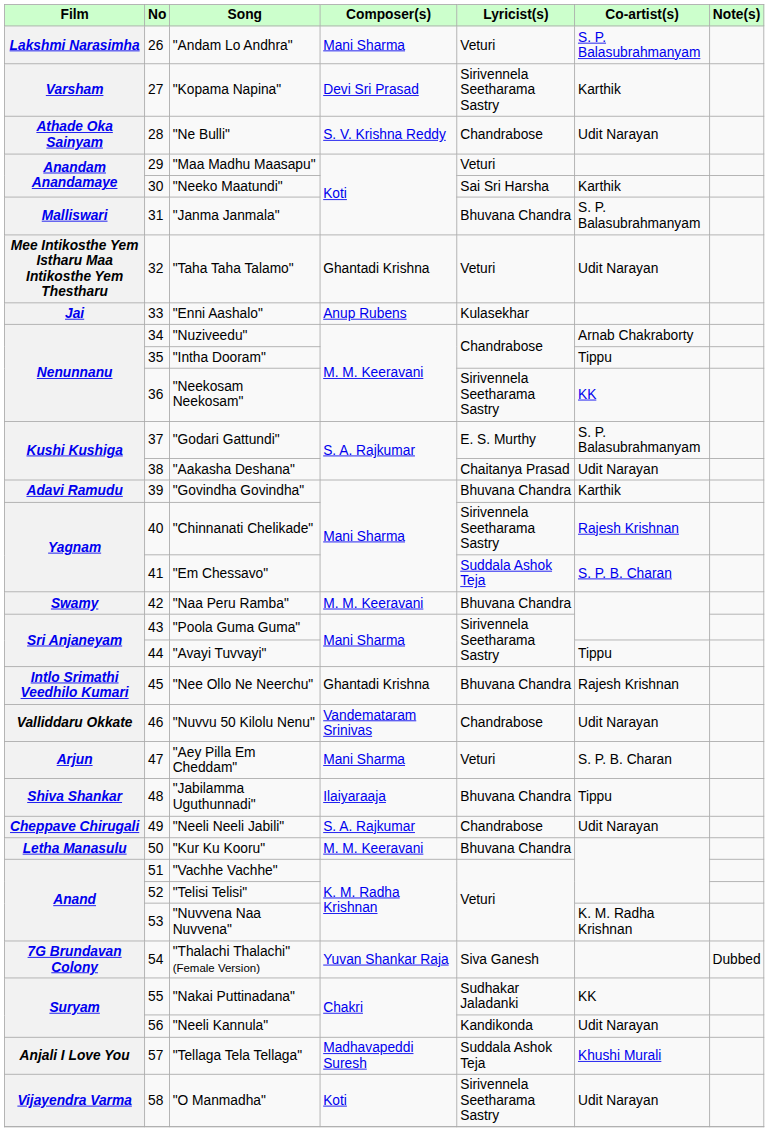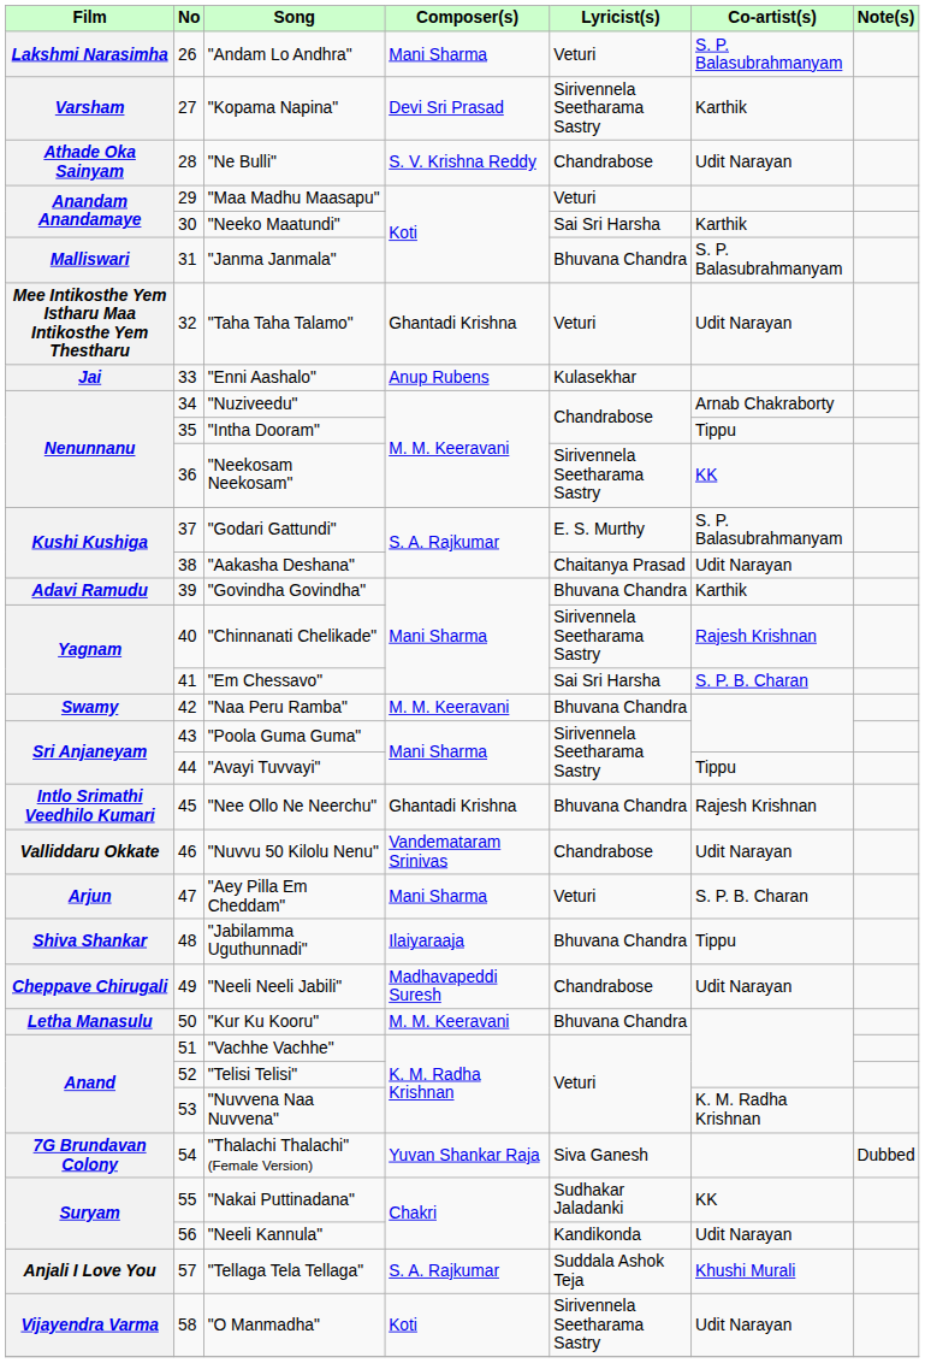 <table class="wikitable plainrowheaders" width="100%" "textcolor:#000;">
 <tr style="background:#cfc; text-align:center;">
 <td scope="col" width=21%><strong>Film</strong></td>
 <td><strong>No</strong></td>
 <td scope="col" width=23%><strong>Song</strong></td>
 <td scope="col" width=20%><strong>Composer(s)</strong></td>
 <td scope="col" width=17%><strong>Lyricist(s)</strong></td>
 <td scope="col" width=18%><strong>Co-artist(s)</strong></td>
 <td><strong>Note(s)</strong></td>
 </tr>
 <tr>
 <th><em><a href='#'>Lakshmi Narasimha</a></em></th>
 <td>26</td>
 <td>"Andam Lo Andhra"</td>
 <td><a href='#'>Mani Sharma</a></td>
 <td>Veturi</td>
 <td><a href='#'>S. P. Balasubrahmanyam</a></td>
 <td></td>
 </tr>
 <tr>
 <th><em><a href='#'>Varsham</a></em></th>
 <td>27</td>
 <td>"Kopama Napina"</td>
 <td><a href='#'>Devi Sri Prasad</a></td>
 <td>Sirivennela Seetharama Sastry</td>
 <td>Karthik</td>
 <td></td>
 </tr>
 <tr>
 <th><em><a href='#'>Athade Oka Sainyam</a></em></th>
 <td>28</td>
 <td>"Ne Bulli"</td>
 <td><a href='#'>S. V. Krishna Reddy</a></td>
 <td>Chandrabose</td>
 <td>Udit Narayan</td>
 <td></td>
 </tr>
 <tr>
 <th rowspan="2"><a href='#'><em>Anandam Anandamaye</em></a></th>
 <td>29</td>
 <td>"Maa Madhu Maasapu"</td>
 <td rowspan="3"><a href='#'>Koti</a></td>
 <td>Veturi</td>
 <td></td>
 <td></td>
 </tr>
 <tr>
 <td>30</td>
 <td>"Neeko Maatundi"</td>
 <td>Sai Sri Harsha</td>
 <td>Karthik</td>
 <td></td>
 </tr>
 <tr>
 <th><em><a href='#'>Malliswari</a></em></th>
 <td>31</td>
 <td>"Janma Janmala"</td>
 <td>Bhuvana Chandra</td>
 <td>S. P. Balasubrahmanyam</td>
 <td></td>
 </tr>
 <tr>
 <th><em>Mee Intikosthe Yem Istharu Maa Intikosthe Yem Thestharu</em></th>
 <td>32</td>
 <td>"Taha Taha Talamo"</td>
 <td>Ghantadi Krishna</td>
 <td>Veturi</td>
 <td>Udit Narayan</td>
 <td></td>
 </tr>
 <tr>
 <th><em><a href='#'>Jai</a></em></th>
 <td>33</td>
 <td>"Enni Aashalo"</td>
 <td><a href='#'>Anup Rubens</a></td>
 <td>Kulasekhar</td>
 <td></td>
 <td></td>
 </tr>
 <tr>
 <th rowspan="3"><em><a href='#'>Nenunnanu</a></em></th>
 <td>34</td>
 <td>"Nuziveedu"</td>
 <td rowspan="3"><a href='#'>M. M. Keeravani</a></td>
 <td rowspan="2">Chandrabose</td>
 <td>Arnab Chakraborty</td>
 <td></td>
 </tr>
 <tr>
 <td>35</td>
 <td>"Intha Dooram"</td>
 <td>Tippu</td>
 <td></td>
 </tr>
 <tr>
 <td>36</td>
 <td>"Neekosam Neekosam"</td>
 <td>Sirivennela Seetharama Sastry</td>
 <td><a href='#'>KK</a></td>
 <td></td>
 </tr>
 <tr>
 <th rowspan="2"><em><a href='#'>Kushi Kushiga</a></em></th>
 <td>37</td>
 <td>"Godari Gattundi"</td>
 <td rowspan="2"><a href='#'>S. A. Rajkumar</a></td>
 <td>E. S. Murthy</td>
 <td>S. P. Balasubrahmanyam</td>
 <td></td>
 </tr>
 <tr>
 <td>38</td>
 <td>"Aakasha Deshana"</td>
 <td>Chaitanya Prasad</td>
 <td>Udit Narayan</td>
 <td></td>
 </tr>
 <tr>
 <th><em><a href='#'>Adavi Ramudu</a></em></th>
 <td>39</td>
 <td>"Govindha Govindha"</td>
 <td rowspan="3"><a href='#'>Mani Sharma</a></td>
 <td>Bhuvana Chandra</td>
 <td>Karthik</td>
 <td></td>
 </tr>
 <tr>
 <th rowspan="2"><em><a href='#'>Yagnam</a></em></th>
 <td>40</td>
 <td>"Chinnanati Chelikade"</td>
 <td>Sirivennela Seetharama Sastry</td>
 <td><a href='#'>Rajesh Krishnan</a></td>
 <td></td>
 </tr>
 <tr>
 <td>41</td>
 <td>"Em Chessavo"</td>
-<td><a href='#'>Suddala Ashok Teja</a></td>
+<td>Sai Sri Harsha</td>
 <td><a href='#'>S. P. B. Charan</a></td>
 <td></td>
 </tr>
 <tr>
 <th><em><a href='#'>Swamy</a></em></th>
 <td>42</td>
 <td>"Naa Peru Ramba"</td>
 <td><a href='#'>M. M. Keeravani</a></td>
 <td>Bhuvana Chandra</td>
 <td rowspan="2"></td>
 <td></td>
 </tr>
 <tr>
 <th rowspan="2"><em><a href='#'>Sri Anjaneyam</a></em></th>
 <td>43</td>
 <td>"Poola Guma Guma"</td>
 <td rowspan="2"><a href='#'>Mani Sharma</a></td>
 <td rowspan="2">Sirivennela Seetharama Sastry</td>
 <td></td>
 </tr>
 <tr>
 <td>44</td>
 <td>"Avayi Tuvvayi"</td>
 <td>Tippu</td>
 <td></td>
 </tr>
 <tr>
 <th><em><a href='#'>Intlo Srimathi Veedhilo Kumari</a></em></th>
 <td>45</td>
 <td>"Nee Ollo Ne Neerchu"</td>
 <td>Ghantadi Krishna</td>
 <td>Bhuvana Chandra</td>
 <td>Rajesh Krishnan</td>
 <td></td>
 </tr>
 <tr>
 <th><em>Valliddaru Okkate</em></th>
 <td>46</td>
 <td>"Nuvvu 50 Kilolu Nenu"</td>
 <td><a href='#'>Vandemataram Srinivas</a></td>
 <td>Chandrabose</td>
 <td>Udit Narayan</td>
 <td></td>
 </tr>
 <tr>
 <th><em><a href='#'>Arjun</a></em></th>
 <td>47</td>
 <td>"Aey Pilla Em Cheddam"</td>
 <td><a href='#'>Mani Sharma</a></td>
 <td>Veturi</td>
 <td>S. P. B. Charan</td>
 <td></td>
 </tr>
 <tr>
 <th><em><a href='#'>Shiva Shankar</a></em></th>
 <td>48</td>
 <td>"Jabilamma Uguthunnadi"</td>
 <td><a href='#'>Ilaiyaraaja</a></td>
 <td>Bhuvana Chandra</td>
 <td>Tippu</td>
 <td></td>
 </tr>
 <tr>
 <th><em><a href='#'>Cheppave Chirugali</a></em></th>
 <td>49</td>
 <td>"Neeli Neeli Jabili"</td>
-<td><a href='#'>S. A. Rajkumar</a></td>
+<td><a href='#'>Madhavapeddi Suresh</a></td>
 <td>Chandrabose</td>
 <td>Udit Narayan</td>
 <td></td>
 </tr>
 <tr>
 <th><a href='#'><em>Letha Manasulu</em></a></th>
 <td>50</td>
 <td>"Kur Ku Kooru"</td>
 <td><a href='#'>M. M. Keeravani</a></td>
 <td>Bhuvana Chandra</td>
 <td rowspan="3"></td>
 <td></td>
 </tr>
 <tr>
 <th rowspan="3"><em><a href='#'>Anand</a></em></th>
 <td>51</td>
 <td>"Vachhe Vachhe"</td>
 <td rowspan="3"><a href='#'>K. M. Radha Krishnan</a></td>
 <td rowspan="3">Veturi</td>
 <td></td>
 </tr>
 <tr>
 <td>52</td>
 <td>"Telisi Telisi"</td>
 <td></td>
 </tr>
 <tr>
 <td>53</td>
 <td>"Nuvvena Naa Nuvvena"</td>
 <td>K. M. Radha Krishnan</td>
 <td></td>
 </tr>
 <tr>
 <th><em><a href='#'>7G Brundavan Colony</a></em></th>
 <td>54</td>
 <td>"Thalachi Thalachi"<br><small>(Female Version)</small></td>
 <td><a href='#'>Yuvan Shankar Raja</a></td>
 <td>Siva Ganesh</td>
 <td></td>
 <td>Dubbed</td>
 </tr>
 <tr>
 <th rowspan="2"><em><a href='#'>Suryam</a></em></th>
 <td>55</td>
 <td>"Nakai Puttinadana"</td>
 <td rowspan="2"><a href='#'>Chakri</a></td>
 <td>Sudhakar Jaladanki</td>
 <td>KK</td>
 <td></td>
 </tr>
 <tr>
 <td>56</td>
 <td>"Neeli Kannula"</td>
 <td>Kandikonda</td>
 <td>Udit Narayan</td>
 <td></td>
 </tr>
 <tr>
 <th><em>Anjali I Love You</em></th>
 <td>57</td>
 <td>"Tellaga Tela Tellaga"</td>
-<td><a href='#'>Madhavapeddi Suresh</a></td>
+<td><a href='#'>S. A. Rajkumar</a></td>
 <td>Suddala Ashok Teja</td>
 <td><a href='#'>Khushi Murali</a></td>
 <td></td>
 </tr>
 <tr>
 <th><em><a href='#'>Vijayendra Varma</a></em></th>
 <td>58</td>
 <td>"O Manmadha"</td>
 <td><a href='#'>Koti</a></td>
 <td>Sirivennela Seetharama Sastry</td>
 <td>Udit Narayan</td>
 <td></td>
 </tr>
 <tr>
 </tr>
 </table>
